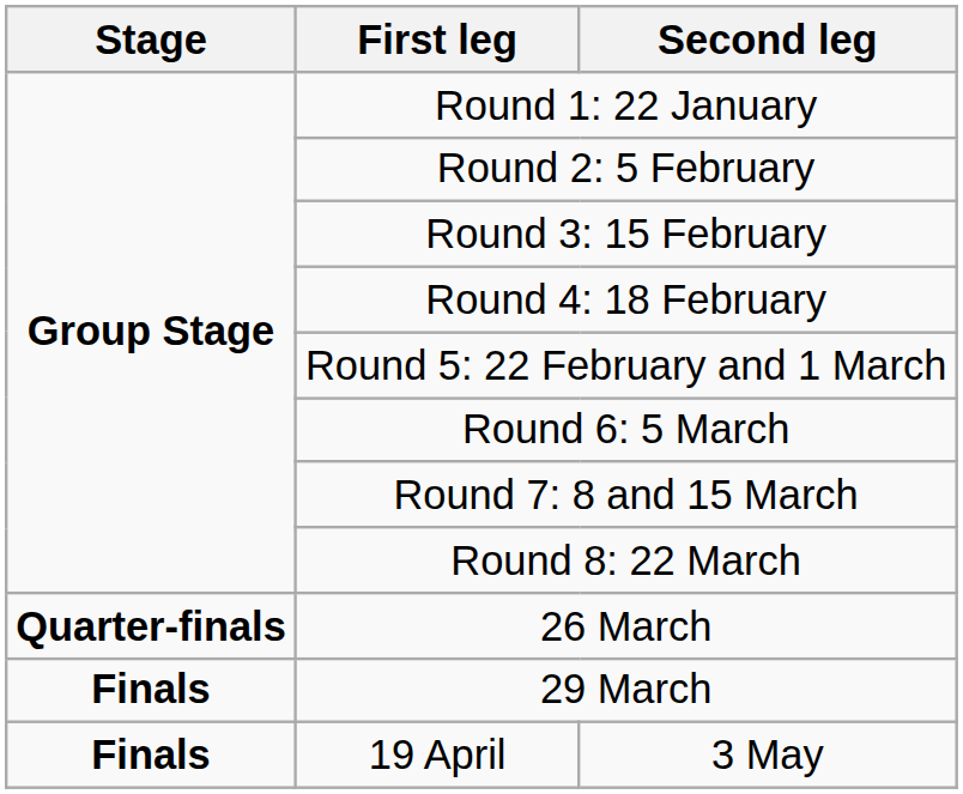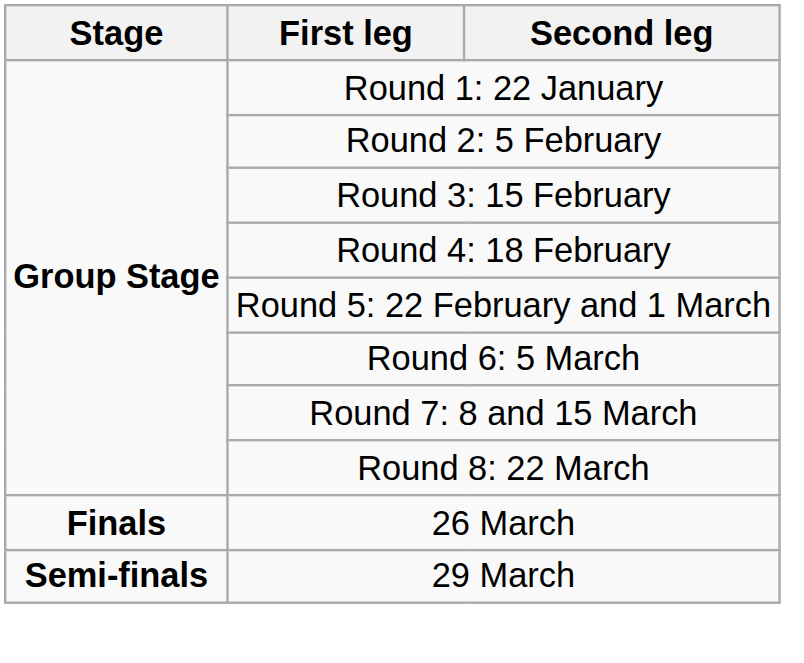 <table class=wikitable style="text-align:center; font-size:90%">
 <tr>
 <th>Stage</th>
 <th>First leg</th>
 <th>Second leg</th>
 </tr>
 <tr>
 <td rowspan=8><strong>Group Stage</strong></td>
 <td colspan=2>Round 1: 22 January</td>
 </tr>
 <tr>
 <td colspan=2>Round 2: 5 February</td>
 </tr>
 <tr>
 <td colspan=2>Round 3: 15 February</td>
 </tr>
 <tr>
 <td colspan=2>Round 4: 18 February</td>
 </tr>
 <tr>
 <td colspan=2>Round 5: 22 February and 1 March</td>
 </tr>
 <tr>
 <td colspan=2>Round 6: 5 March</td>
 </tr>
 <tr>
 <td colspan=2>Round 7: 8 and 15 March</td>
 </tr>
 <tr>
 <td colspan=2>Round 8: 22 March</td>
 </tr>
 <tr>
-<td><strong>Quarter-finals</strong></td>
+<td><strong>Finals</strong></td>
 <td colspan=2>26 March</td>
 </tr>
 <tr>
-<td><strong>Finals</strong></td>
+<td><strong>Semi-finals</strong></td>
 <td colspan=2>29 March</td>
 </tr>
-<tr>
-<td><strong>Finals</strong></td>
-<td>19 April</td>
-<td>3 May</td>
-</tr>
 </table>
